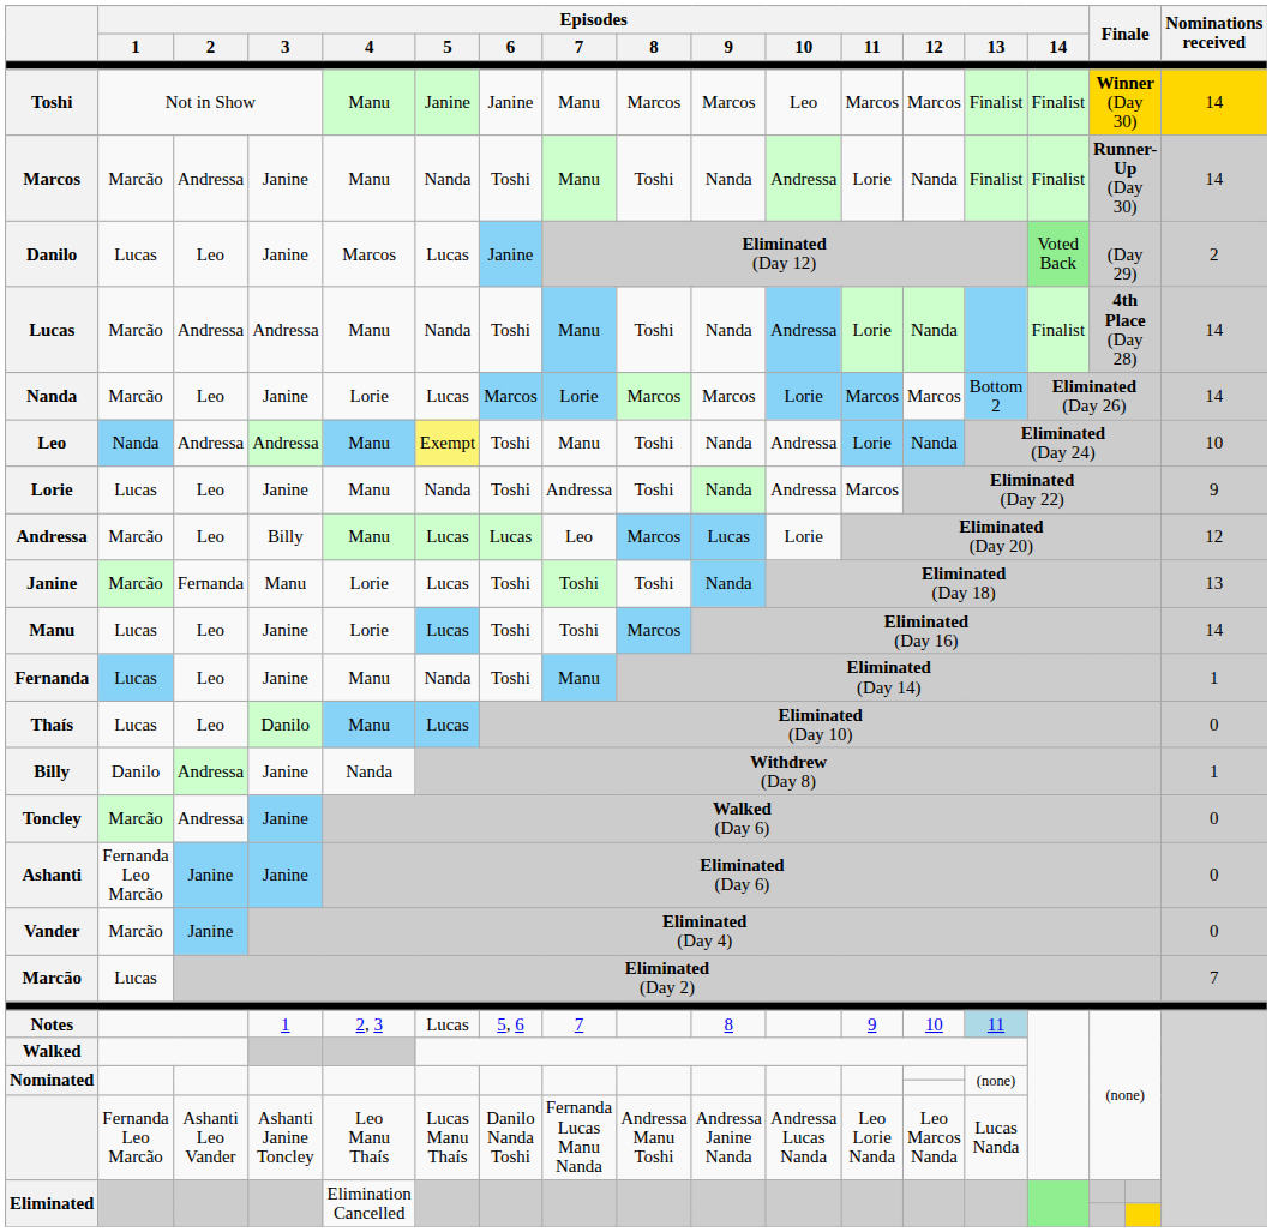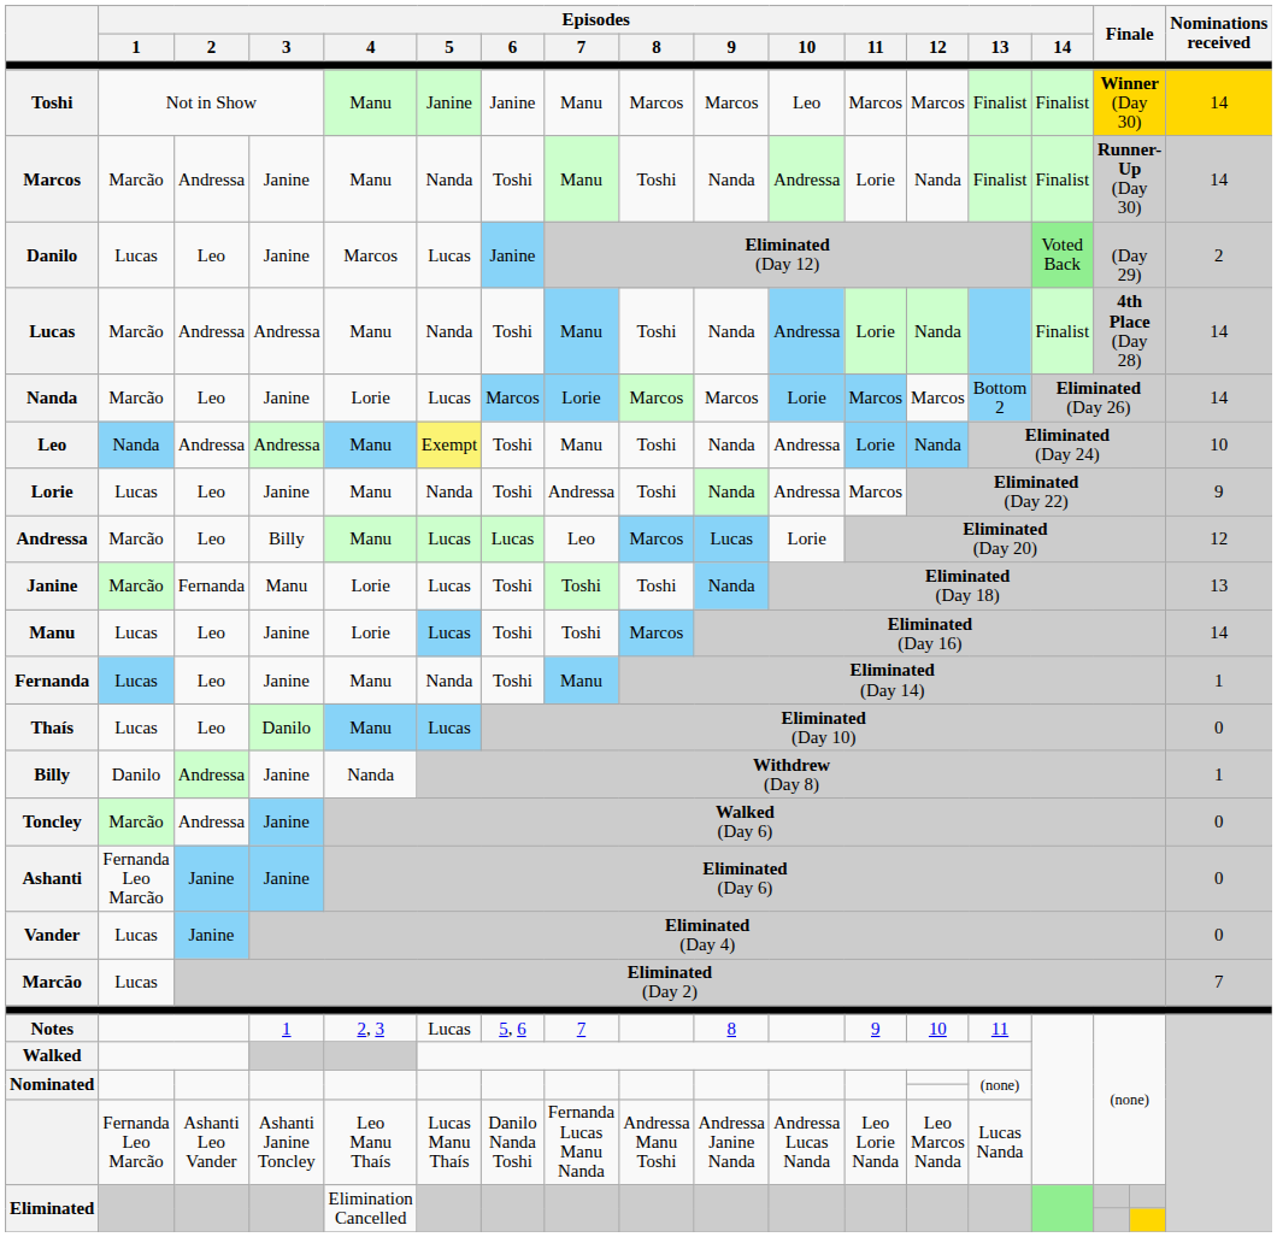 <table class="wikitable" style="text-align:center; font-size:87%; line-height:15px;">
 <tr>
 <th rowspan=2></th>
 <th colspan=14>Episodes</th>
 <th rowspan=2 colspan=2>Finale</th>
 <th rowspan=2>Nominations<br>received</th>
 </tr>
 <tr>
 <th>1</th>
 <th>2</th>
 <th>3</th>
 <th>4</th>
 <th>5</th>
 <th>6</th>
 <th>7</th>
 <th>8</th>
 <th>9</th>
 <th>10</th>
 <th>11</th>
 <th>12</th>
 <th>13</th>
 <th>14</th>
 </tr>
 <tr>
 <th style="background:#000;" colspan=18></th>
 </tr>
 <tr>
 <th>Toshi</th>
 <td colspan=3>Not in Show</td>
 <td bgcolor="CCFFCC">Manu</td>
 <td bgcolor="CCFFCC">Janine</td>
 <td>Janine</td>
 <td>Manu</td>
 <td>Marcos</td>
 <td>Marcos</td>
 <td>Leo</td>
 <td>Marcos</td>
 <td>Marcos</td>
 <td bgcolor="CCFFCC">Finalist</td>
 <td bgcolor="CCFFCC">Finalist</td>
 <td bgcolor="FFD700" colspan=2><strong>Winner</strong><br>(Day 30)</td>
 <td bgcolor="FFD700">14</td>
 </tr>
 <tr>
 <th>Marcos</th>
 <td>Marcão</td>
 <td>Andressa</td>
 <td>Janine</td>
 <td>Manu</td>
 <td>Nanda</td>
 <td>Toshi</td>
 <td bgcolor="CCFFCC">Manu</td>
 <td>Toshi</td>
 <td>Nanda</td>
 <td bgcolor="CCFFCC">Andressa</td>
 <td>Lorie</td>
 <td>Nanda</td>
 <td bgcolor="CCFFCC">Finalist</td>
 <td bgcolor="CCFFCC">Finalist</td>
 <td bgcolor="CCCCCC" colspan=2><strong>Runner-Up</strong><br>(Day 30)</td>
 <td bgcolor="CCCCCC">14</td>
 </tr>
 <tr>
 <th>Danilo</th>
 <td>Lucas</td>
 <td>Leo</td>
 <td>Janine</td>
 <td>Marcos</td>
 <td>Lucas</td>
 <td bgcolor="87D3F8">Janine</td>
 <td bgcolor="CCCCCC" colspan=7><strong>Eliminated</strong><br>(Day 12)</td>
 <td bgcolor=lightgreen>Voted Back</td>
 <td bgcolor="CCCCCC" colspan=2><br>(Day 29)</td>
 <td bgcolor="CCCCCC">2</td>
 </tr>
 <tr>
 <th>Lucas</th>
 <td>Marcão</td>
 <td>Andressa</td>
 <td>Andressa</td>
 <td>Manu</td>
 <td>Nanda</td>
 <td>Toshi</td>
 <td bgcolor="87D3F8">Manu</td>
 <td>Toshi</td>
 <td>Nanda</td>
 <td bgcolor="87D3F8">Andressa</td>
 <td bgcolor="CCFFCC">Lorie</td>
 <td bgcolor="CCFFCC">Nanda</td>
 <td bgcolor="87D3F8"></td>
 <td bgcolor="CCFFCC">Finalist</td>
 <td bgcolor="CCCCCC" colspan=2><strong>4th Place</strong><br>(Day 28)</td>
 <td bgcolor="CCCCCC">14</td>
 </tr>
 <tr>
 <th>Nanda</th>
 <td>Marcão</td>
 <td>Leo</td>
 <td>Janine</td>
 <td>Lorie</td>
 <td>Lucas</td>
 <td bgcolor="87D3F8">Marcos</td>
 <td bgcolor="87D3F8">Lorie</td>
 <td bgcolor="CCFFCC">Marcos</td>
 <td>Marcos</td>
 <td bgcolor="87D3F8">Lorie</td>
 <td bgcolor="87D3F8">Marcos</td>
 <td>Marcos</td>
 <td bgcolor="87D3F8">Bottom 2</td>
 <td bgcolor="CCCCCC" colspan=3><strong>Eliminated</strong><br>(Day 26)</td>
 <td bgcolor="CCCCCC">14</td>
 </tr>
 <tr>
 <th>Leo</th>
 <td bgcolor="87D3F8">Nanda</td>
 <td>Andressa</td>
 <td bgcolor="CCFFCC">Andressa</td>
 <td bgcolor="87D3F8">Manu</td>
 <td bgcolor="FBF373">Exempt</td>
 <td>Toshi</td>
 <td>Manu</td>
 <td>Toshi</td>
 <td>Nanda</td>
 <td>Andressa</td>
 <td bgcolor="87D3F8">Lorie</td>
 <td bgcolor="87D3F8">Nanda</td>
 <td bgcolor="CCCCCC" colspan=4><strong>Eliminated</strong><br>(Day 24)</td>
 <td bgcolor="CCCCCC">10</td>
 </tr>
 <tr>
 <th>Lorie</th>
 <td>Lucas</td>
 <td>Leo</td>
 <td>Janine</td>
 <td>Manu</td>
 <td>Nanda</td>
 <td>Toshi</td>
 <td>Andressa</td>
 <td>Toshi</td>
 <td bgcolor="CCFFCC">Nanda</td>
 <td>Andressa</td>
 <td>Marcos</td>
 <td bgcolor="CCCCCC" colspan=5><strong>Eliminated</strong><br>(Day 22)</td>
 <td bgcolor="CCCCCC">9</td>
 </tr>
 <tr>
 <th>Andressa</th>
 <td>Marcão</td>
 <td>Leo</td>
 <td>Billy</td>
 <td bgcolor="CCFFCC">Manu</td>
 <td bgcolor="CCFFCC">Lucas</td>
 <td bgcolor="CCFFCC">Lucas</td>
 <td>Leo</td>
 <td bgcolor="87D3F8">Marcos</td>
 <td bgcolor="87D3F8">Lucas</td>
 <td>Lorie</td>
 <td bgcolor="CCCCCC" colspan=6><strong>Eliminated</strong><br>(Day 20)</td>
 <td bgcolor="CCCCCC">12</td>
 </tr>
 <tr>
 <th>Janine</th>
 <td bgcolor="CCFFCC">Marcão</td>
 <td>Fernanda</td>
 <td>Manu</td>
 <td>Lorie</td>
 <td>Lucas</td>
 <td>Toshi</td>
 <td bgcolor="CCFFCC">Toshi</td>
 <td>Toshi</td>
 <td bgcolor="87D3F8">Nanda</td>
 <td bgcolor="CCCCCC" colspan=7><strong>Eliminated</strong><br>(Day 18)</td>
 <td bgcolor="CCCCCC">13</td>
 </tr>
 <tr>
 <th>Manu</th>
 <td>Lucas</td>
 <td>Leo</td>
 <td>Janine</td>
 <td>Lorie</td>
 <td bgcolor="87D3F8">Lucas</td>
 <td>Toshi</td>
 <td>Toshi</td>
 <td bgcolor="87D3F8">Marcos</td>
 <td bgcolor="CCCCCC" colspan=8><strong>Eliminated</strong><br>(Day 16)</td>
 <td bgcolor="CCCCCC">14</td>
 </tr>
 <tr>
 <th>Fernanda</th>
 <td bgcolor="87D3F8">Lucas</td>
 <td>Leo</td>
 <td>Janine</td>
 <td>Manu</td>
 <td>Nanda</td>
 <td>Toshi</td>
 <td bgcolor="87D3F8">Manu</td>
 <td bgcolor="CCCCCC" colspan=9><strong>Eliminated</strong><br>(Day 14)</td>
 <td bgcolor="CCCCCC">1</td>
 </tr>
 <tr>
 <th>Thaís</th>
 <td>Lucas</td>
 <td>Leo</td>
 <td bgcolor="CCFFCC">Danilo</td>
 <td bgcolor="87D3F8">Manu</td>
 <td bgcolor="87D3F8">Lucas</td>
 <td bgcolor="CCCCCC" colspan=11><strong>Eliminated</strong><br>(Day 10)</td>
 <td bgcolor="CCCCCC">0</td>
 </tr>
 <tr>
 <th>Billy</th>
 <td>Danilo</td>
 <td bgcolor="CCFFCC">Andressa</td>
 <td>Janine</td>
 <td>Nanda</td>
 <td bgcolor="CCCCCC" colspan=12><strong>Withdrew</strong><br>(Day 8)</td>
 <td bgcolor="CCCCCC">1</td>
 </tr>
 <tr>
 <th>Toncley</th>
 <td bgcolor="CCFFCC">Marcão</td>
 <td>Andressa</td>
 <td bgcolor="87D3F8">Janine</td>
 <td bgcolor="CCCCCC" colspan=13><strong>Walked</strong><br>(Day 6)</td>
 <td bgcolor="CCCCCC">0</td>
 </tr>
 <tr>
 <th>Ashanti</th>
 <td>Fernanda<br>Leo<br>Marcão</td>
 <td bgcolor="87D3F8">Janine</td>
 <td bgcolor="87D3F8">Janine</td>
 <td bgcolor="CCCCCC" colspan=13><strong>Eliminated</strong><br>(Day 6)</td>
 <td bgcolor="CCCCCC">0</td>
 </tr>
 <tr>
 <th>Vander</th>
-<td>Marcão</td>
+<td>Lucas</td>
 <td bgcolor="87D3F8">Janine</td>
 <td bgcolor="CCCCCC" colspan=14><strong>Eliminated</strong><br>(Day 4)</td>
 <td bgcolor="CCCCCC">0</td>
 </tr>
 <tr>
 <th>Marcão</th>
 <td>Lucas</td>
 <td bgcolor="CCCCCC" colspan=15><strong>Eliminated</strong><br>(Day 2)</td>
 <td bgcolor="CCCCCC">7</td>
 </tr>
 <tr>
 <th style="background:#000;" colspan=18></th>
 </tr>
 <tr>
 <th>Notes</th>
 <td colspan=2></td>
 <td><a href='#'>1</a></td>
 <td><a href='#'>2</a>, <a href='#'>3</a></td>
 <td>Lucas</td>
 <td><a href='#'>5</a>, <a href='#'>6</a></td>
 <td><a href='#'>7</a></td>
 <td colspan=1></td>
 <td><a href='#'>8</a></td>
 <td colspan=1></td>
 <td><a href='#'>9</a></td>
 <td><a href='#'>10</a></td>
-<td style="background: lightblue;"><a href='#'>11</a></td>
+<td><a href='#'>11</a></td>
 <td rowspan=5></td>
 <td rowspan=5 colspan=2><small>(none)</small></td>
 <td rowspan=7 bgcolor=lightgray></td>
 </tr>
 <tr>
 <th>Walked</th>
 <td colspan=2></td>
 <td bgcolor="CCCCCC"></td>
 <td bgcolor="CCCCCC"></td>
 <td colspan=9></td>
 </tr>
 <tr>
 <th rowspan=2>Nominated</th>
 <td rowspan=2></td>
 <td rowspan=2></td>
 <td rowspan=2></td>
 <td rowspan=2></td>
 <td rowspan=2></td>
 <td rowspan=2></td>
 <td rowspan=2></td>
 <td rowspan=2></td>
 <td rowspan=2></td>
 <td rowspan=2></td>
 <td rowspan=2></td>
 <td rowspan=1></td>
 <td rowspan=2><small>(none)</small></td>
 </tr>
 <tr>
 <td rowspan=1></td>
 </tr>
 <tr>
 <th></th>
 <td>Fernanda<br>Leo<br>Marcão</td>
 <td>Ashanti<br>Leo<br>Vander</td>
 <td>Ashanti<br>Janine<br>Toncley</td>
 <td>Leo<br>Manu<br>Thaís</td>
 <td>Lucas<br>Manu<br>Thaís</td>
 <td>Danilo<br>Nanda<br>Toshi</td>
 <td>Fernanda<br>Lucas<br>Manu<br>Nanda</td>
 <td>Andressa<br>Manu<br>Toshi</td>
 <td>Andressa<br>Janine<br>Nanda</td>
 <td>Andressa<br>Lucas<br>Nanda</td>
 <td>Leo<br>Lorie<br>Nanda</td>
 <td>Leo<br>Marcos<br>Nanda</td>
 <td>Lucas<br>Nanda</td>
 </tr>
 <tr>
 <th rowspan=2>Eliminated</th>
 <td rowspan=2 bgcolor="CCCCCC"></td>
 <td rowspan=2 bgcolor="CCCCCC"></td>
 <td rowspan=2 bgcolor="CCCCCC"></td>
 <td rowspan=2>Elimination<br>Cancelled</td>
 <td rowspan=2 bgcolor="CCCCCC"></td>
 <td rowspan=2 bgcolor="CCCCCC"></td>
 <td rowspan=2 bgcolor="CCCCCC"></td>
 <td rowspan=2 bgcolor="CCCCCC"></td>
 <td rowspan=2 bgcolor="CCCCCC"></td>
 <td rowspan=2 bgcolor="CCCCCC"></td>
 <td rowspan=2 bgcolor="CCCCCC"></td>
 <td rowspan=2 bgcolor="CCCCCC"></td>
 <td rowspan=2 bgcolor="CCCCCC"></td>
 <td rowspan=2 bgcolor=lightgreen></td>
 <td rowspan=1 bgcolor="CCCCCC"></td>
 <td rowspan=1 bgcolor="CCCCCC"></td>
 </tr>
 <tr>
 <td rowspan=1 bgcolor="CCCCCC"></td>
 <td rowspan=1 bgcolor="FFD700"></td>
 </tr>
 <tr>
 </tr>
 </table>
